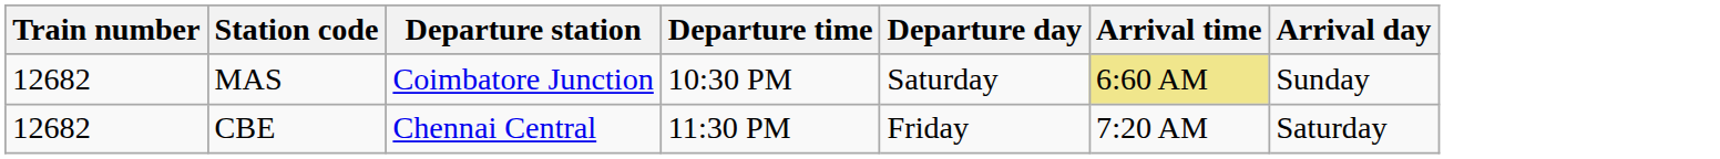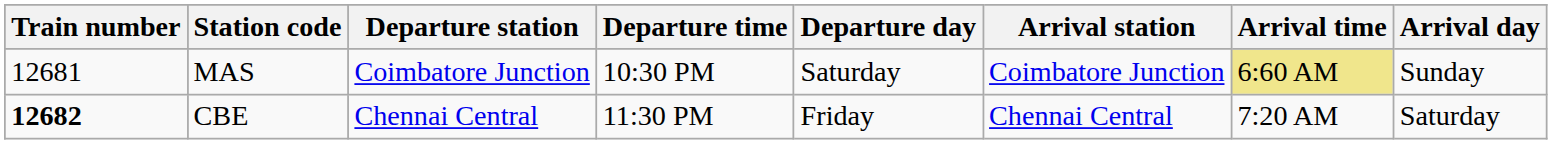 <table class="wikitable">
 <tr>
 <th>Train number</th>
 <th>Station code</th>
 <th>Departure station</th>
 <th>Departure time</th>
 <th>Departure day</th>
+<th>Arrival station</th>
 <th>Arrival time</th>
 <th>Arrival day</th>
 </tr>
 <tr>
-<td>12682</td>
+<td>12681</td>
 <td>MAS</td>
 <td><a href='#'>Coimbatore Junction</a></td>
 <td>10:30 PM</td>
 <td>Saturday</td>
+<td><a href='#'>Coimbatore Junction</a></td>
 <td style="background: khaki;">6:60 AM</td>
 <td>Sunday</td>
 </tr>
 <tr>
-<td>12682</td>
+<td><strong>12682</strong></td>
 <td>CBE</td>
 <td><a href='#'>Chennai Central</a></td>
 <td>11:30 PM</td>
 <td>Friday</td>
+<td><a href='#'>Chennai Central</a></td>
 <td>7:20 AM</td>
 <td>Saturday</td>
 </tr>
 </table>
